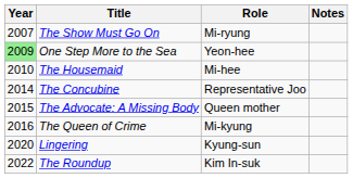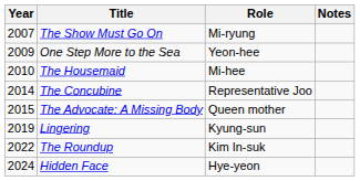 <table class="wikitable plainrowheader">
 <tr>
 <th scope="col">Year</th>
 <th scope="col">Title</th>
 <th scope="col">Role</th>
 <th scope="col">Notes</th>
 </tr>
 <tr>
 <td>2007</td>
 <td><em><a href='#'>The Show Must Go On</a></em></td>
 <td>Mi-ryung</td>
 <td></td>
 </tr>
 <tr>
-<td style="background: lightgreen;">2009</td>
+<td>2009</td>
 <td><em>One Step More to the Sea</em></td>
 <td>Yeon-hee</td>
 <td></td>
 </tr>
 <tr>
 <td>2010</td>
 <td><em><a href='#'>The Housemaid</a></em></td>
 <td>Mi-hee</td>
 <td></td>
 </tr>
 <tr>
 <td>2014</td>
 <td><em><a href='#'>The Concubine</a></em></td>
 <td>Representative Joo</td>
 <td></td>
 </tr>
 <tr>
 <td>2015</td>
 <td><em><a href='#'>The Advocate: A Missing Body</a></em></td>
 <td>Queen mother</td>
 <td></td>
 </tr>
 <tr>
-<td>2016</td>
-<td><em>The Queen of Crime</em></td>
-<td>Mi-kyung</td>
-<td></td>
-</tr>
-<tr>
-<td>2020</td>
+<td>2019</td>
 <td><em><a href='#'>Lingering</a></em></td>
 <td>Kyung-sun</td>
 <td></td>
 </tr>
 <tr>
 <td>2022</td>
 <td><em><a href='#'>The Roundup</a></em></td>
 <td>Kim In-suk</td>
 <td></td>
 </tr>
+<tr>
+<td>2024</td>
+<td><em><a href='#'>Hidden Face</a></em></td>
+<td>Hye-yeon</td>
+<td></td>
+</tr>
 </table>
